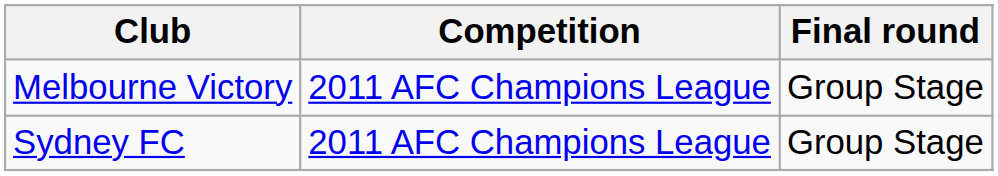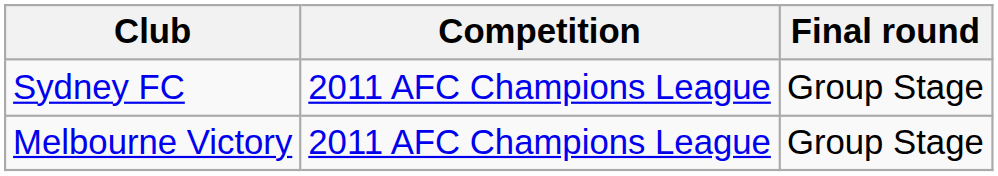 <table class="wikitable">
 <tr>
 <th>Club</th>
 <th>Competition</th>
 <th>Final round</th>
 </tr>
 <tr>
+<td><a href='#'>Sydney FC</a></td>
+<td><a href='#'>2011 AFC Champions League</a></td>
+<td>Group Stage</td>
+</tr>
+<tr>
 <td><a href='#'>Melbourne Victory</a></td>
 <td><a href='#'>2011 AFC Champions League</a></td>
 <td>Group Stage</td>
 </tr>
-<tr>
-<td><a href='#'>Sydney FC</a></td>
-<td><a href='#'>2011 AFC Champions League</a></td>
-<td>Group Stage</td>
-</tr>
 </table>
